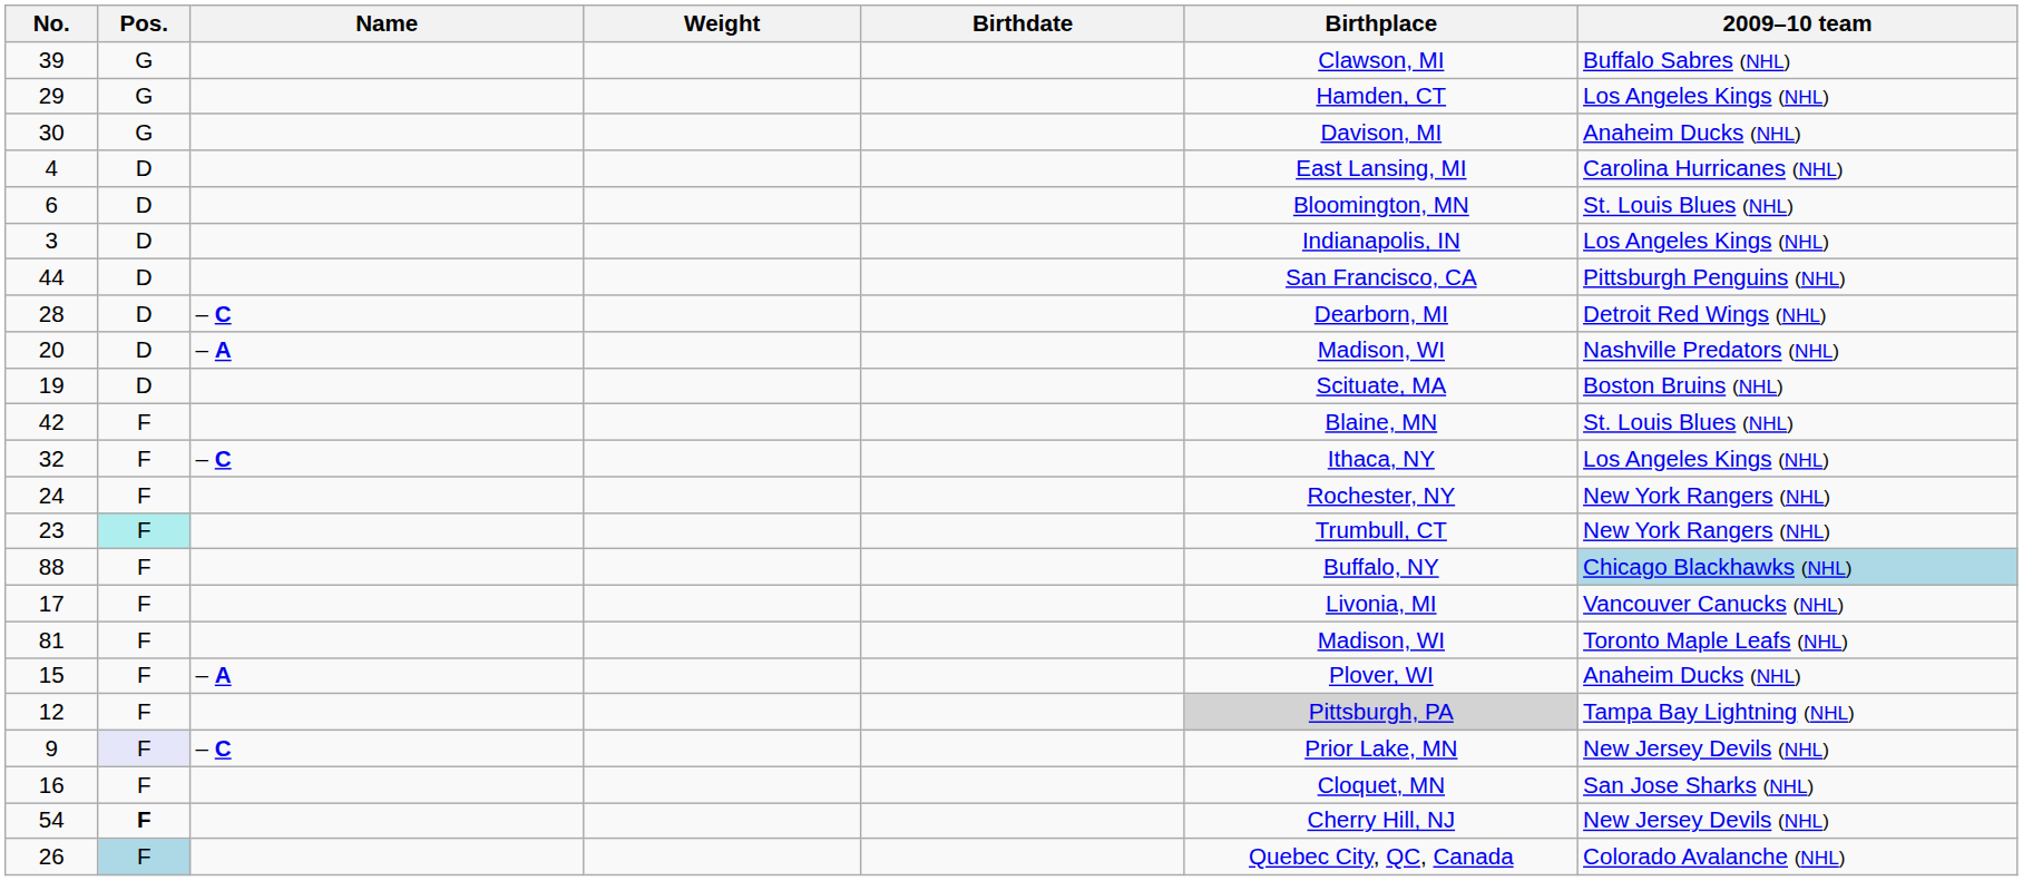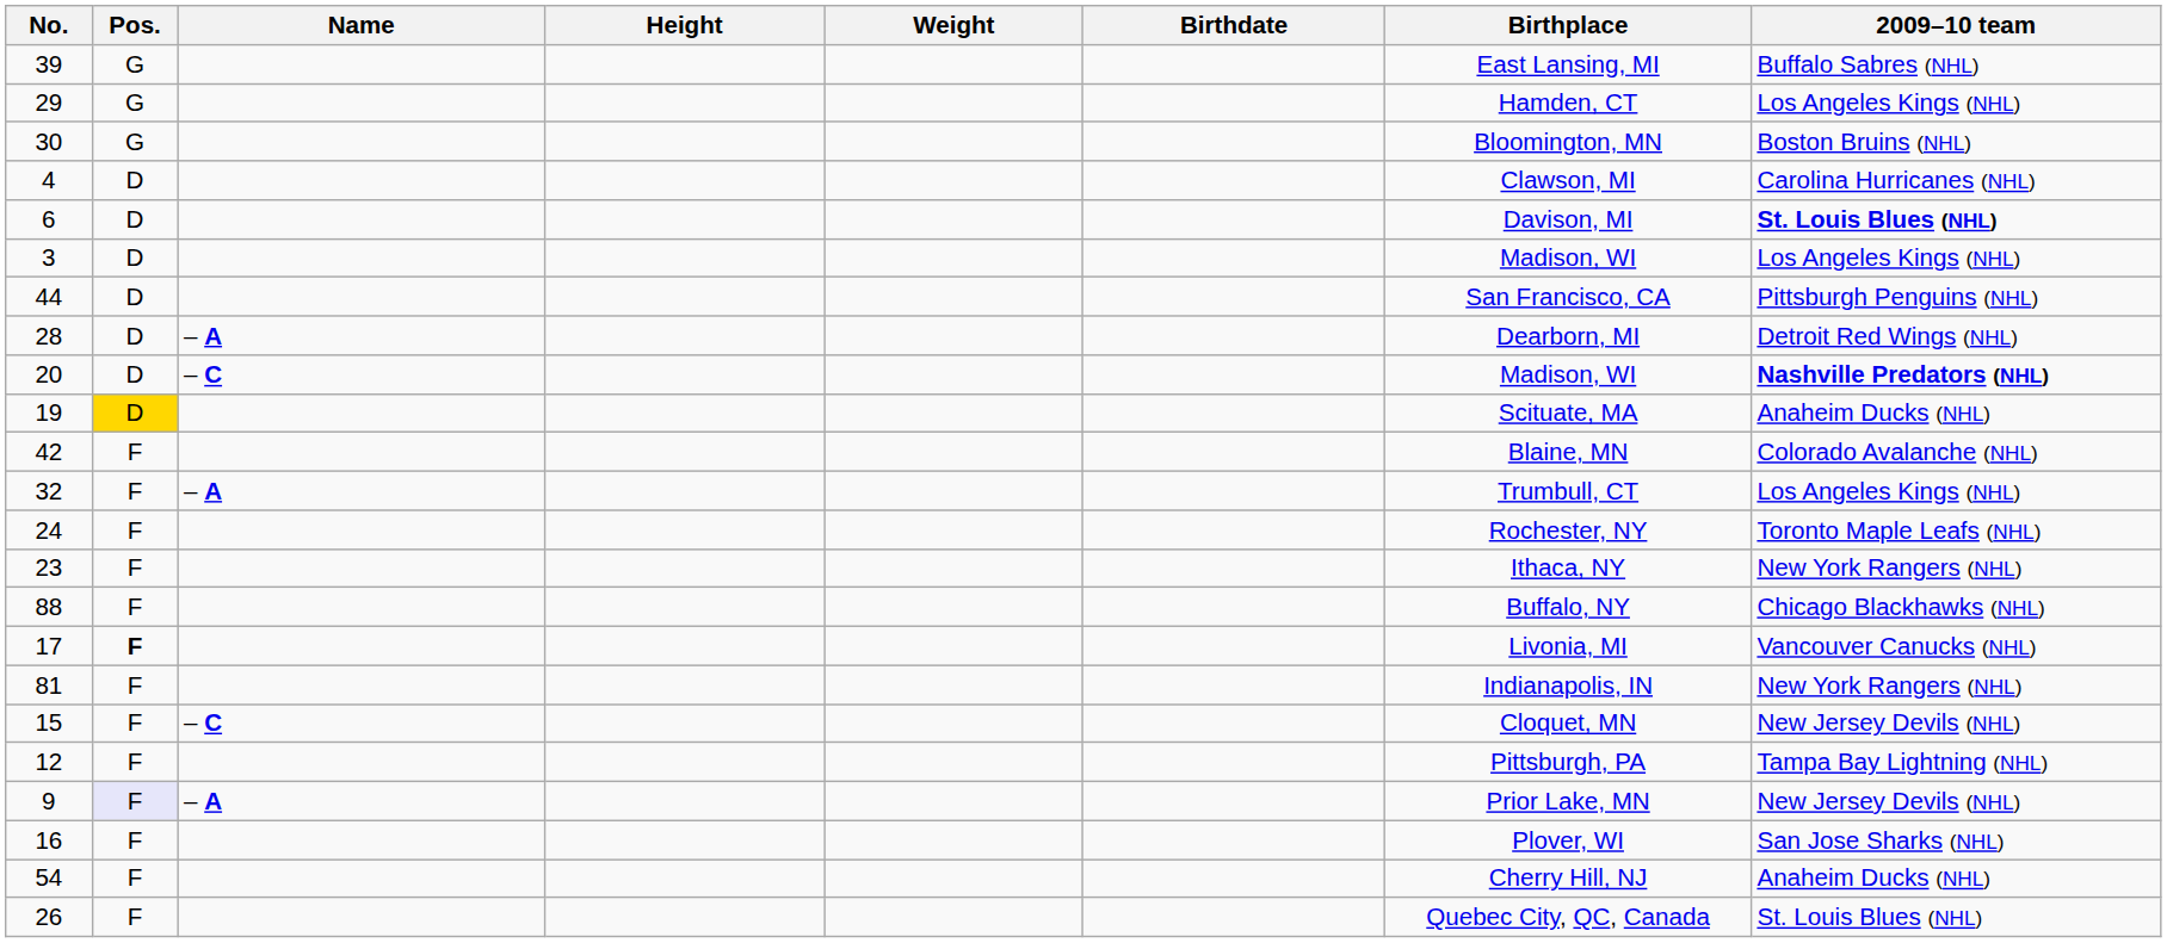 <table class="wikitable sortable" style="width:100%;font-size: 90%; text-align: center;">
 <tr>
 <th style="width:  4%;">No.</th>
 <th style="width:  4%;">Pos.</th>
 <th style="width: 17%;">Name</th>
+<th style="width: 13%;">Height</th>
 <th style="width: 12%;">Weight</th>
 <th style="width: 14%;">Birthdate</th>
 <th style="width: 17%;">Birthplace</th>
 <th style="width: 19%;">2009–10 team</th>
 </tr>
 <tr>
 <td>39</td>
 <td>G</td>
 <td style="text-align:left;"></td>
 <td></td>
+<td></td>
 <td style="text-align:right;"></td>
-<td><a href='#'>Clawson, MI</a></td>
+<td><a href='#'>East Lansing, MI</a></td>
 <td style="text-align:left;"> <a href='#'>Buffalo Sabres</a> <small>(<a href='#'>NHL</a>)</small></td>
 </tr>
 <tr>
 <td>29</td>
 <td>G</td>
 <td style="text-align:left;"></td>
+<td></td>
 <td></td>
 <td style="text-align:right;"></td>
 <td><a href='#'>Hamden, CT</a></td>
 <td style="text-align:left;"> <a href='#'>Los Angeles Kings</a> <small>(<a href='#'>NHL</a>)</small></td>
 </tr>
 <tr>
 <td>30</td>
 <td>G</td>
 <td style="text-align:left;"></td>
 <td></td>
+<td></td>
 <td style="text-align:right;"></td>
-<td><a href='#'>Davison, MI</a></td>
-<td style="text-align:left;"> <a href='#'>Anaheim Ducks</a> <small>(<a href='#'>NHL</a>)</small></td>
+<td><a href='#'>Bloomington, MN</a></td>
+<td style="text-align:left;"> <a href='#'>Boston Bruins</a> <small>(<a href='#'>NHL</a>)</small></td>
 </tr>
 <tr>
 <td>4</td>
 <td>D</td>
 <td style="text-align:left;"></td>
 <td></td>
+<td></td>
 <td style="text-align:right;"></td>
-<td><a href='#'>East Lansing, MI</a></td>
+<td><a href='#'>Clawson, MI</a></td>
 <td style="text-align:left;"> <a href='#'>Carolina Hurricanes</a> <small>(<a href='#'>NHL</a>)</small></td>
 </tr>
 <tr>
 <td>6</td>
 <td>D</td>
 <td style="text-align:left;"></td>
 <td></td>
+<td></td>
 <td style="text-align:right;"></td>
-<td><a href='#'>Bloomington, MN</a></td>
-<td style="text-align:left;"> <a href='#'>St. Louis Blues</a> <small>(<a href='#'>NHL</a>)</small></td>
+<td><a href='#'>Davison, MI</a></td>
+<td style="text-align:left;"><strong> <a href='#'>St. Louis Blues</a> <small>(<a href='#'>NHL</a>)</small></strong></td>
 </tr>
 <tr>
 <td>3</td>
 <td>D</td>
 <td style="text-align:left;"></td>
 <td></td>
+<td></td>
 <td style="text-align:right;"></td>
-<td><a href='#'>Indianapolis, IN</a></td>
+<td><a href='#'>Madison, WI</a></td>
 <td style="text-align:left;"> <a href='#'>Los Angeles Kings</a> <small>(<a href='#'>NHL</a>)</small></td>
 </tr>
 <tr>
 <td>44</td>
 <td>D</td>
 <td style="text-align:left;"></td>
+<td></td>
 <td></td>
 <td style="text-align:right;"></td>
 <td><a href='#'>San Francisco, CA</a></td>
 <td style="text-align:left;"> <a href='#'>Pittsburgh Penguins</a> <small>(<a href='#'>NHL</a>)</small></td>
 </tr>
 <tr>
 <td>28</td>
 <td>D</td>
-<td style="text-align:left;"> – <strong><a href='#'>C</a></strong></td>
+<td style="text-align:left;"> – <strong><a href='#'>A</a></strong></td>
+<td></td>
 <td></td>
 <td style="text-align:right;"></td>
 <td><a href='#'>Dearborn, MI</a></td>
 <td style="text-align:left;"> <a href='#'>Detroit Red Wings</a> <small>(<a href='#'>NHL</a>)</small></td>
 </tr>
 <tr>
 <td>20</td>
 <td>D</td>
-<td style="text-align:left;"> – <strong><a href='#'>A</a></strong></td>
+<td style="text-align:left;"> – <strong><a href='#'>C</a></strong></td>
+<td></td>
 <td></td>
 <td style="text-align:right;"></td>
 <td><a href='#'>Madison, WI</a></td>
-<td style="text-align:left;"> <a href='#'>Nashville Predators</a> <small>(<a href='#'>NHL</a>)</small></td>
+<td style="text-align:left;"><strong> <a href='#'>Nashville Predators</a> <small>(<a href='#'>NHL</a>)</small></strong></td>
 </tr>
 <tr>
 <td>19</td>
-<td>D</td>
+<td style="background: gold;">D</td>
 <td style="text-align:left;"></td>
+<td></td>
 <td></td>
 <td style="text-align:right;"></td>
 <td><a href='#'>Scituate, MA</a></td>
-<td style="text-align:left;"> <a href='#'>Boston Bruins</a> <small>(<a href='#'>NHL</a>)</small></td>
+<td style="text-align:left;"> <a href='#'>Anaheim Ducks</a> <small>(<a href='#'>NHL</a>)</small></td>
 </tr>
 <tr>
 <td>42</td>
 <td>F</td>
 <td style="text-align:left;"></td>
 <td></td>
+<td></td>
 <td style="text-align:right;"></td>
 <td><a href='#'>Blaine, MN</a></td>
-<td style="text-align:left;"> <a href='#'>St. Louis Blues</a> <small>(<a href='#'>NHL</a>)</small></td>
+<td style="text-align:left;"> <a href='#'>Colorado Avalanche</a> <small>(<a href='#'>NHL</a>)</small></td>
 </tr>
 <tr>
 <td>32</td>
 <td>F</td>
-<td style="text-align:left;"> – <strong><a href='#'>C</a></strong></td>
+<td style="text-align:left;"> – <strong><a href='#'>A</a></strong></td>
+<td></td>
 <td></td>
 <td style="text-align:right;"></td>
-<td><a href='#'>Ithaca, NY</a></td>
+<td><a href='#'>Trumbull, CT</a></td>
 <td style="text-align:left;"> <a href='#'>Los Angeles Kings</a> <small>(<a href='#'>NHL</a>)</small></td>
 </tr>
 <tr>
 <td>24</td>
 <td>F</td>
 <td style="text-align:left;"></td>
 <td></td>
+<td></td>
 <td style="text-align:right;"></td>
 <td><a href='#'>Rochester, NY</a></td>
-<td style="text-align:left;"> <a href='#'>New York Rangers</a> <small>(<a href='#'>NHL</a>)</small></td>
+<td style="text-align:left;"> <a href='#'>Toronto Maple Leafs</a> <small>(<a href='#'>NHL</a>)</small></td>
 </tr>
 <tr>
 <td>23</td>
-<td style="background: paleturquoise;">F</td>
+<td>F</td>
 <td style="text-align:left;"></td>
 <td></td>
+<td></td>
 <td style="text-align:right;"></td>
-<td><a href='#'>Trumbull, CT</a></td>
+<td><a href='#'>Ithaca, NY</a></td>
 <td style="text-align:left;"> <a href='#'>New York Rangers</a> <small>(<a href='#'>NHL</a>)</small></td>
 </tr>
 <tr>
 <td>88</td>
 <td>F</td>
 <td style="text-align:left;"></td>
 <td></td>
+<td></td>
 <td style="text-align:right;"></td>
 <td><a href='#'>Buffalo, NY</a></td>
-<td style="background: lightblue; text-align:left;"> <a href='#'>Chicago Blackhawks</a> <small>(<a href='#'>NHL</a>)</small></td>
+<td style="text-align:left;"> <a href='#'>Chicago Blackhawks</a> <small>(<a href='#'>NHL</a>)</small></td>
 </tr>
 <tr>
 <td>17</td>
-<td>F</td>
+<td><strong>F</strong></td>
 <td style="text-align:left;"></td>
+<td></td>
 <td></td>
 <td style="text-align:right;"></td>
 <td><a href='#'>Livonia, MI</a></td>
 <td style="text-align:left;"> <a href='#'>Vancouver Canucks</a> <small>(<a href='#'>NHL</a>)</small></td>
 </tr>
 <tr>
 <td>81</td>
 <td>F</td>
 <td style="text-align:left;"></td>
 <td></td>
+<td></td>
 <td style="text-align:right;"></td>
-<td><a href='#'>Madison, WI</a></td>
-<td style="text-align:left;"> <a href='#'>Toronto Maple Leafs</a> <small>(<a href='#'>NHL</a>)</small></td>
+<td><a href='#'>Indianapolis, IN</a></td>
+<td style="text-align:left;"> <a href='#'>New York Rangers</a> <small>(<a href='#'>NHL</a>)</small></td>
 </tr>
 <tr>
 <td>15</td>
 <td>F</td>
-<td style="text-align:left;"> – <strong><a href='#'>A</a></strong></td>
+<td style="text-align:left;"> – <strong><a href='#'>C</a></strong></td>
+<td></td>
 <td></td>
 <td style="text-align:right;"></td>
-<td><a href='#'>Plover, WI</a></td>
-<td style="text-align:left;"> <a href='#'>Anaheim Ducks</a> <small>(<a href='#'>NHL</a>)</small></td>
+<td><a href='#'>Cloquet, MN</a></td>
+<td style="text-align:left;"> <a href='#'>New Jersey Devils</a> <small>(<a href='#'>NHL</a>)</small></td>
 </tr>
 <tr>
 <td>12</td>
 <td>F</td>
 <td style="text-align:left;"></td>
 <td></td>
+<td></td>
 <td style="text-align:right;"></td>
-<td style="background: lightgrey;"><a href='#'>Pittsburgh, PA</a></td>
+<td><a href='#'>Pittsburgh, PA</a></td>
 <td style="text-align:left;"> <a href='#'>Tampa Bay Lightning</a> <small>(<a href='#'>NHL</a>)</small></td>
 </tr>
 <tr>
 <td>9</td>
 <td style="background: lavender;">F</td>
-<td style="text-align:left;"> – <strong><a href='#'>C</a></strong></td>
+<td style="text-align:left;"> – <strong><a href='#'>A</a></strong></td>
+<td></td>
 <td></td>
 <td style="text-align:right;"></td>
 <td><a href='#'>Prior Lake, MN</a></td>
 <td style="text-align:left;"> <a href='#'>New Jersey Devils</a> <small>(<a href='#'>NHL</a>)</small></td>
 </tr>
 <tr>
 <td>16</td>
 <td>F</td>
 <td style="text-align:left;"></td>
 <td></td>
+<td></td>
 <td style="text-align:right;"></td>
-<td><a href='#'>Cloquet, MN</a></td>
+<td><a href='#'>Plover, WI</a></td>
 <td style="text-align:left;"> <a href='#'>San Jose Sharks</a> <small>(<a href='#'>NHL</a>)</small></td>
 </tr>
 <tr>
 <td>54</td>
-<td><strong>F</strong></td>
+<td>F</td>
 <td style="text-align:left;"></td>
+<td></td>
 <td></td>
 <td style="text-align:right;"></td>
 <td><a href='#'>Cherry Hill, NJ</a></td>
-<td style="text-align:left;"> <a href='#'>New Jersey Devils</a> <small>(<a href='#'>NHL</a>)</small></td>
+<td style="text-align:left;"> <a href='#'>Anaheim Ducks</a> <small>(<a href='#'>NHL</a>)</small></td>
 </tr>
 <tr>
 <td>26</td>
-<td style="background: lightblue;">F</td>
+<td>F</td>
 <td style="text-align:left;"></td>
+<td></td>
 <td></td>
 <td style="text-align:right;"></td>
 <td><a href='#'>Quebec City</a>, <a href='#'>QC</a>, <a href='#'>Canada</a></td>
-<td style="text-align:left;"> <a href='#'>Colorado Avalanche</a> <small>(<a href='#'>NHL</a>)</small></td>
+<td style="text-align:left;"> <a href='#'>St. Louis Blues</a> <small>(<a href='#'>NHL</a>)</small></td>
 </tr>
 </table>
